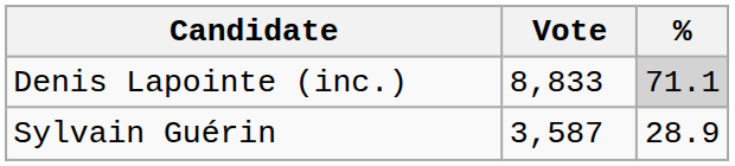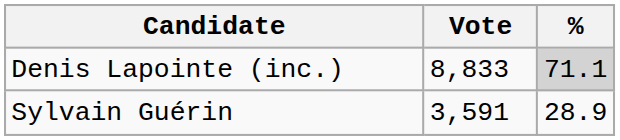 <table class="wikitable">
 <tr>
 <th bgcolor="#DDDDFF" width="200px">Candidate</th>
 <th bgcolor="#DDDDFF" width="50px">Vote</th>
 <th bgcolor="#DDDDFF" width="30px">%</th>
 </tr>
 <tr>
 <td>Denis Lapointe (inc.)</td>
 <td>8,833</td>
 <td style="background: lightgrey;">71.1</td>
 </tr>
 <tr>
 <td>Sylvain Guérin</td>
-<td>3,587</td>
+<td>3,591</td>
 <td>28.9</td>
 </tr>
 </table>
